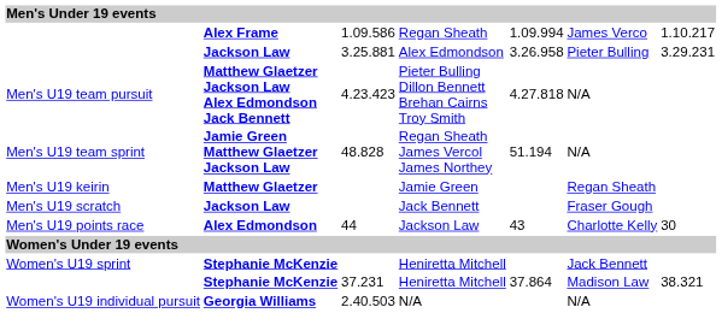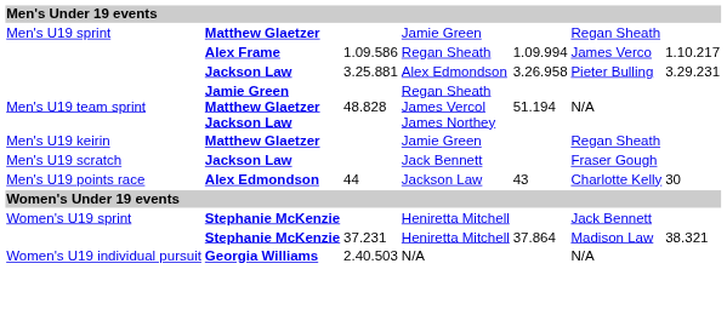 <table>
 <tr bgcolor="#cccccc">
 <td colspan=7><strong>Men's Under 19 events</strong></td>
+</tr>
+<tr>
+<td><a href='#'>Men's U19 sprint</a> <br></td>
+<td><strong><a href='#'>Matthew Glaetzer</a></strong><br><small></small></td>
+<td></td>
+<td><a href='#'>Jamie Green</a><br><small></small></td>
+<td></td>
+<td><a href='#'>Regan Sheath</a><br><small></small></td>
+<td></td>
 </tr>
 <tr>
 <td><br></td>
 <td><strong><a href='#'>Alex Frame</a></strong><br><small></small></td>
 <td>1.09.586</td>
 <td><a href='#'>Regan Sheath</a><br><small></small></td>
 <td>1.09.994</td>
 <td><a href='#'>James Verco</a><br><small></small></td>
 <td>1.10.217</td>
 </tr>
 <tr>
 <td><br></td>
 <td><strong><a href='#'>Jackson Law</a></strong><br><small></small></td>
 <td>3.25.881</td>
 <td><a href='#'>Alex Edmondson</a><br><small></small></td>
 <td>3.26.958</td>
 <td><a href='#'>Pieter Bulling</a><br><small></small></td>
 <td>3.29.231</td>
-</tr>
-<tr>
-<td><a href='#'>Men's U19 team pursuit</a><br></td>
-<td><strong><a href='#'>Matthew Glaetzer</a><br><a href='#'>Jackson Law</a><br><a href='#'>Alex Edmondson</a><br><a href='#'>Jack Bennett</a></strong><br><small></small></td>
-<td>4.23.423</td>
-<td><a href='#'>Pieter Bulling</a><br><a href='#'>Dillon Bennett</a><br><a href='#'>Brehan Cairns</a><br><a href='#'>Troy Smith</a><br><small></small></td>
-<td>4.27.818</td>
-<td>N/A</td>
-<td></td>
 </tr>
 <tr>
 <td><a href='#'>Men's U19 team sprint</a><br></td>
 <td><strong><a href='#'>Jamie Green</a><br><a href='#'>Matthew Glaetzer</a><br><a href='#'>Jackson Law</a></strong><br><small></small></td>
 <td>48.828</td>
 <td><a href='#'>Regan Sheath</a><br><a href='#'>James Vercol</a><br><a href='#'>James Northey</a><br><small></small></td>
 <td>51.194</td>
 <td>N/A</td>
 <td></td>
 </tr>
 <tr>
 <td><a href='#'>Men's U19 keirin</a><br></td>
 <td><strong><a href='#'>Matthew Glaetzer</a></strong><br><small></small></td>
 <td></td>
 <td><a href='#'>Jamie Green</a><br><small></small></td>
 <td></td>
 <td><a href='#'>Regan Sheath</a><br><small></small></td>
 <td></td>
 </tr>
 <tr>
 <td><a href='#'>Men's U19 scratch</a><br></td>
 <td><strong><a href='#'>Jackson Law</a></strong><br><small></small></td>
 <td></td>
 <td><a href='#'>Jack Bennett</a><br><small></small></td>
 <td></td>
 <td><a href='#'>Fraser Gough</a><br><small></small></td>
 <td></td>
 </tr>
 <tr>
 <td><a href='#'>Men's U19 points race</a><br></td>
 <td><strong><a href='#'>Alex Edmondson</a></strong><br><small></small></td>
 <td>44</td>
 <td><a href='#'>Jackson Law</a><br><small></small></td>
 <td>43</td>
 <td><a href='#'>Charlotte Kelly</a><br><small></small></td>
 <td>30</td>
 </tr>
 <tr style="background:#ccc;">
 <td colspan=7><strong>Women's Under 19 events</strong></td>
 </tr>
 <tr>
 <td><a href='#'>Women's U19 sprint</a> <br></td>
 <td><strong><a href='#'>Stephanie McKenzie</a></strong><br><small></small></td>
 <td></td>
 <td><a href='#'>Heniretta Mitchell</a><br><small></small></td>
 <td></td>
 <td><a href='#'>Jack Bennett</a><br><small></small></td>
 <td></td>
 </tr>
 <tr>
 <td><br></td>
 <td><strong><a href='#'>Stephanie McKenzie</a></strong><br><small></small></td>
 <td>37.231</td>
 <td><a href='#'>Heniretta Mitchell</a><br><small></small></td>
 <td>37.864</td>
 <td><a href='#'>Madison Law</a><br><small></small></td>
 <td>38.321</td>
 </tr>
 <tr>
 <td><a href='#'>Women's U19 individual pursuit</a><br></td>
 <td><strong><a href='#'>Georgia Williams</a></strong><br><small></small></td>
 <td>2.40.503</td>
 <td>N/A</td>
 <td></td>
 <td>N/A</td>
 <td></td>
 </tr>
 </table>
